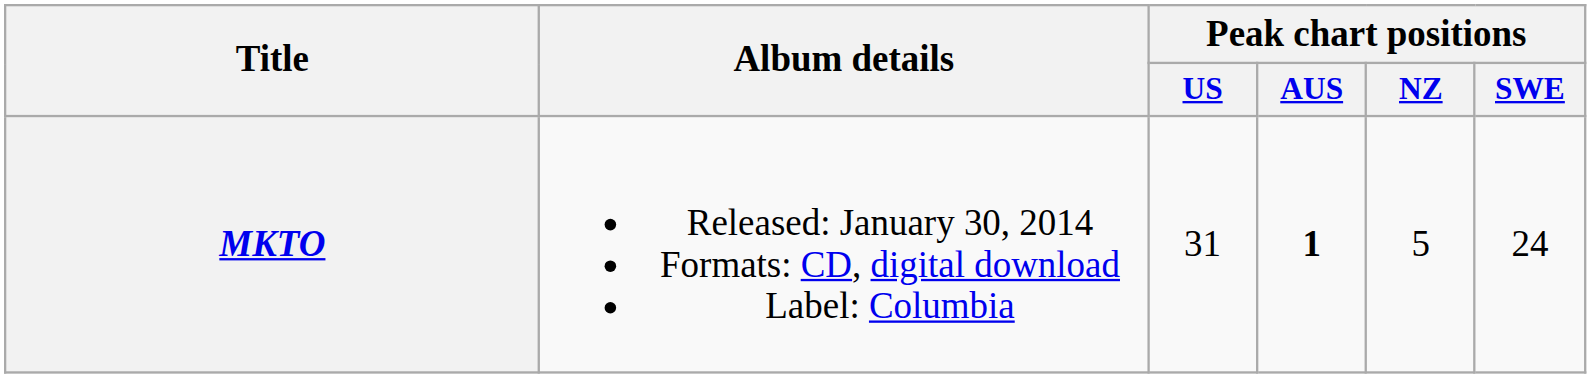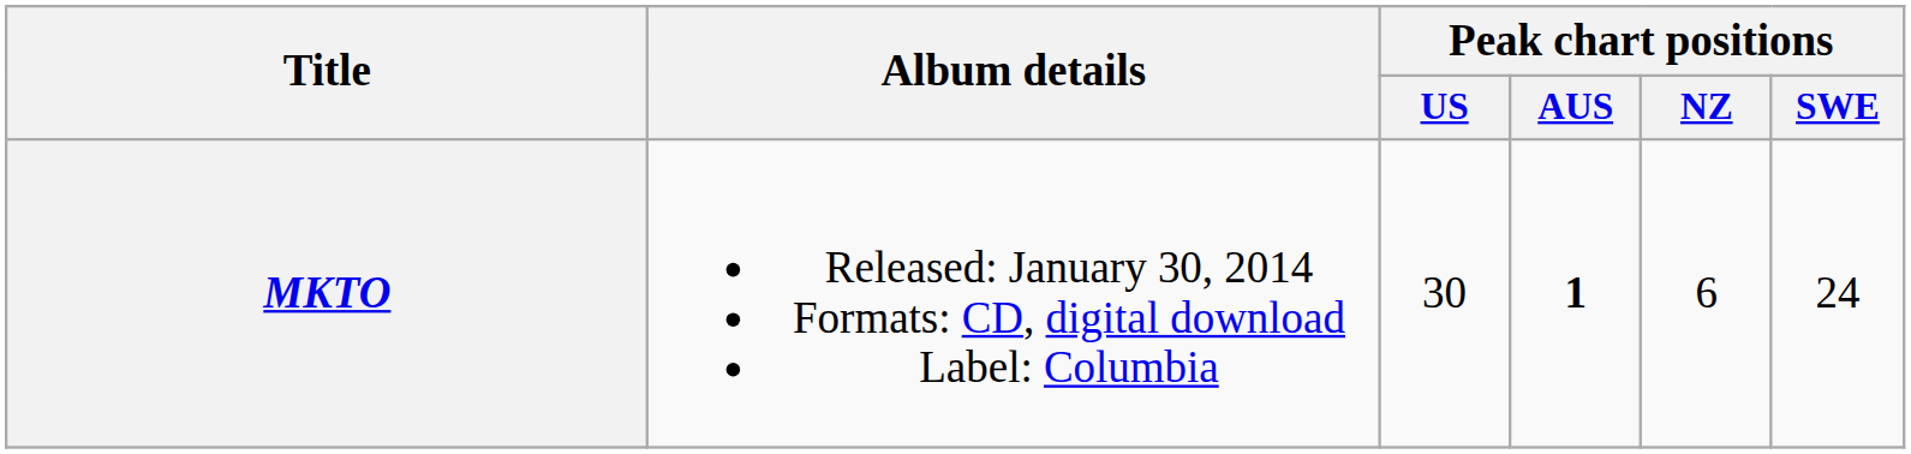 <table class="wikitable plainrowheaders" style="text-align:center;">
 <tr>
 <th scope="col" rowspan="2" style="width:14em;">Title</th>
 <th scope="col" rowspan="2" style="width:16em;">Album details</th>
 <th scope="col" colspan="4">Peak chart positions</th>
 </tr>
 <tr>
 <th scope="col" style="width:3em;font-size:85%;"><a href='#'>US</a><br></th>
 <th scope="col" style="width:3em;font-size:85%;"><a href='#'>AUS</a><br></th>
 <th scope="col" style="width:3em;font-size:85%;"><a href='#'>NZ</a><br></th>
 <th scope="col" style="width:3em;font-size:85%;"><a href='#'>SWE</a><br></th>
 </tr>
 <tr>
 <th scope="row"><em><a href='#'>MKTO</a></em></th>
 <td><br><ul><li>Released: January 30, 2014</li><li>Formats: <a href='#'>CD</a>, <a href='#'>digital download</a></li><li>Label: <a href='#'>Columbia</a></li></ul></td>
-<td>31</td>
+<td>30</td>
 <td><strong>1</strong></td>
-<td>5</td>
+<td>6</td>
 <td>24</td>
 </tr>
 </table>
